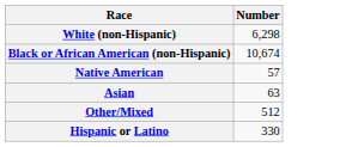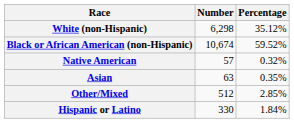 <table class="wikitable" style="text-align:right">
 <tr>
 <th scope="col">Race</th>
 <th scope="col">Number</th>
+<th scope="col">Percentage</th>
 </tr>
 <tr>
 <th scope="row"><a href='#'>White</a> (non-Hispanic)</th>
 <td>6,298</td>
+<td>35.12%</td>
 </tr>
 <tr>
 <th scope="row"><a href='#'>Black or African American</a> (non-Hispanic)</th>
 <td>10,674</td>
+<td>59.52%</td>
 </tr>
 <tr>
 <th scope="row"><a href='#'>Native American</a></th>
 <td>57</td>
+<td>0.32%</td>
 </tr>
 <tr>
 <th scope="row"><a href='#'>Asian</a></th>
 <td>63</td>
+<td>0.35%</td>
 </tr>
 <tr>
 <th scope="row"><a href='#'>Other/Mixed</a></th>
 <td>512</td>
+<td>2.85%</td>
 </tr>
 <tr>
 <th scope="row"><a href='#'>Hispanic</a> or <a href='#'>Latino</a></th>
 <td>330</td>
+<td>1.84%</td>
 </tr>
 </table>
